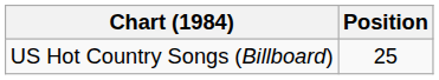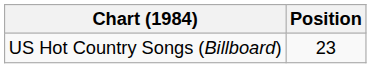 <table class="wikitable">
 <tr>
 <th>Chart (1984)</th>
 <th>Position</th>
 </tr>
 <tr>
 <td>US Hot Country Songs (<em>Billboard</em>)</td>
-<td align="center">25</td>
+<td align="center">23</td>
 </tr>
 </table>
